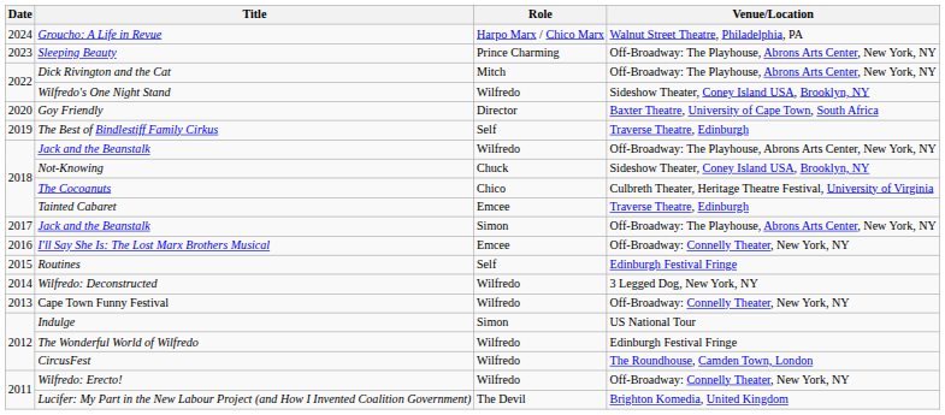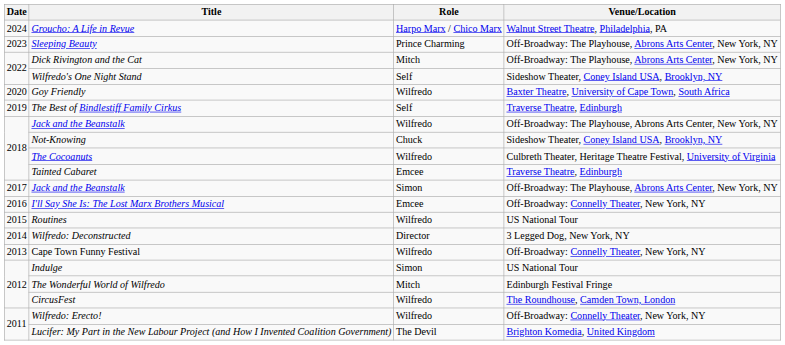 <table class="wikitable sortable">
 <tr>
 <th>Date</th>
 <th>Title</th>
 <th>Role</th>
 <th>Venue/Location</th>
 </tr>
 <tr>
 <td>2024</td>
 <td><em><a href='#'>Groucho: A Life in Revue</a></em></td>
 <td><a href='#'>Harpo Marx</a> / <a href='#'>Chico Marx</a></td>
 <td><a href='#'>Walnut Street Theatre</a>, <a href='#'>Philadelphia</a>, PA</td>
 </tr>
 <tr>
 <td>2023</td>
 <td><em><a href='#'>Sleeping Beauty</a></em></td>
 <td>Prince Charming</td>
 <td>Off-Broadway: The Playhouse, <a href='#'>Abrons Arts Center</a>, New York, NY</td>
 </tr>
 <tr>
 <td rowspan="2">2022</td>
 <td><em>Dick Rivington and the Cat</em></td>
 <td>Mitch</td>
 <td>Off-Broadway: The Playhouse,  <a href='#'>Abrons Arts Center</a>, New York, NY</td>
 </tr>
 <tr>
 <td><em>Wilfredo's One Night Stand</em></td>
-<td>Wilfredo</td>
+<td>Self</td>
 <td>Sideshow Theater, <a href='#'>Coney Island USA</a>, <a href='#'>Brooklyn, NY</a></td>
 </tr>
 <tr>
 <td>2020</td>
 <td><em>Goy Friendly</em></td>
-<td>Director</td>
+<td>Wilfredo</td>
 <td><a href='#'>Baxter Theatre</a>, <a href='#'>University of Cape Town</a>, <a href='#'>South Africa</a></td>
 </tr>
 <tr>
 <td>2019</td>
 <td><em>The Best of <a href='#'>Bindlestiff Family Cirkus</a></em></td>
 <td>Self</td>
 <td><a href='#'>Traverse Theatre</a>, <a href='#'>Edinburgh</a></td>
 </tr>
 <tr>
 <td rowspan="4">2018</td>
 <td><em><a href='#'>Jack and the Beanstalk</a></em></td>
 <td>Wilfredo</td>
 <td>Off-Broadway: The Playhouse, Abrons Arts Center, New York, NY</td>
 </tr>
 <tr>
 <td><em>Not-Knowing</em></td>
 <td>Chuck</td>
 <td>Sideshow Theater, <a href='#'>Coney Island USA</a>, <a href='#'>Brooklyn, NY</a></td>
 </tr>
 <tr>
 <td><em><a href='#'>The Cocoanuts</a></em></td>
-<td>Chico</td>
+<td>Wilfredo</td>
 <td>Culbreth Theater, Heritage Theatre Festival, <a href='#'>University of Virginia</a></td>
 </tr>
 <tr>
 <td><em>Tainted Cabaret</em></td>
 <td>Emcee</td>
 <td><a href='#'>Traverse Theatre</a>, <a href='#'>Edinburgh</a></td>
 </tr>
 <tr>
 <td>2017</td>
 <td><em><a href='#'>Jack and the Beanstalk</a></em></td>
 <td>Simon</td>
 <td>Off-Broadway: The Playhouse, <a href='#'>Abrons Arts Center</a>, New York, NY</td>
 </tr>
 <tr>
 <td>2016</td>
 <td><em><a href='#'>I'll Say She Is: The Lost Marx Brothers Musical</a></em></td>
 <td>Emcee</td>
 <td>Off-Broadway: <a href='#'>Connelly Theater</a>, New York, NY</td>
 </tr>
 <tr>
 <td>2015</td>
 <td><em>Routines</em></td>
-<td>Self</td>
-<td><a href='#'>Edinburgh Festival Fringe</a></td>
+<td>Wilfredo</td>
+<td>US National Tour</td>
 </tr>
 <tr>
 <td>2014</td>
 <td><em>Wilfredo: Deconstructed</em></td>
-<td>Wilfredo</td>
+<td>Director</td>
 <td>3 Legged Dog, New York, NY</td>
 </tr>
 <tr>
 <td>2013</td>
 <td>Cape Town Funny Festival</td>
 <td>Wilfredo</td>
 <td>Off-Broadway: <a href='#'>Connelly Theater</a>, New York, NY</td>
 </tr>
 <tr>
 <td rowspan="3">2012</td>
 <td><em>Indulge</em></td>
 <td>Simon</td>
 <td>US National Tour</td>
 </tr>
 <tr>
 <td><em>The Wonderful World of Wilfredo</em></td>
-<td>Wilfredo</td>
+<td>Mitch</td>
 <td>Edinburgh Festival Fringe</td>
 </tr>
 <tr>
 <td><em>CircusFest</em></td>
 <td>Wilfredo</td>
 <td><a href='#'>The Roundhouse</a>, <a href='#'>Camden Town, London</a></td>
 </tr>
 <tr>
 <td rowspan="2">2011</td>
 <td><em>Wilfredo: Erecto!</em></td>
 <td>Wilfredo</td>
 <td>Off-Broadway: <a href='#'>Connelly Theater</a>, New York, NY</td>
 </tr>
 <tr>
 <td><em>Lucifer: My Part in the New Labour Project (and How I Invented Coalition Government)</em></td>
 <td>The Devil</td>
 <td><a href='#'>Brighton Komedia</a>, <a href='#'>United Kingdom</a></td>
 </tr>
 </table>
